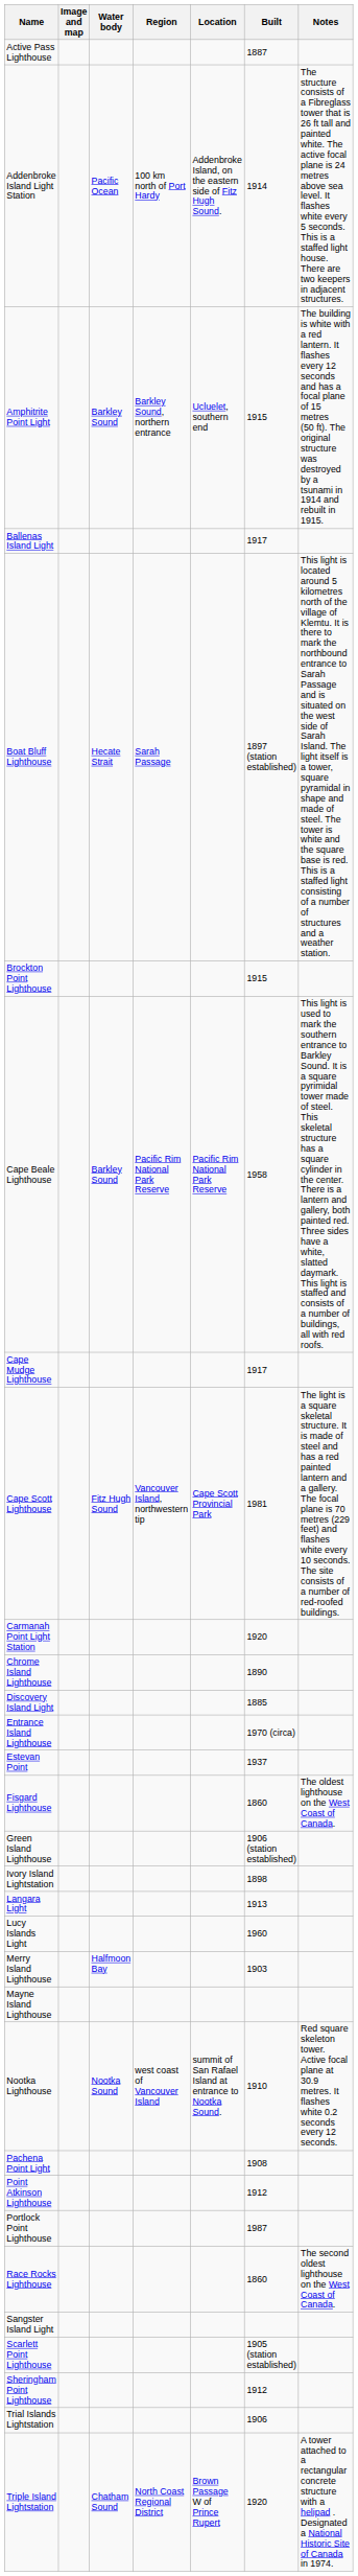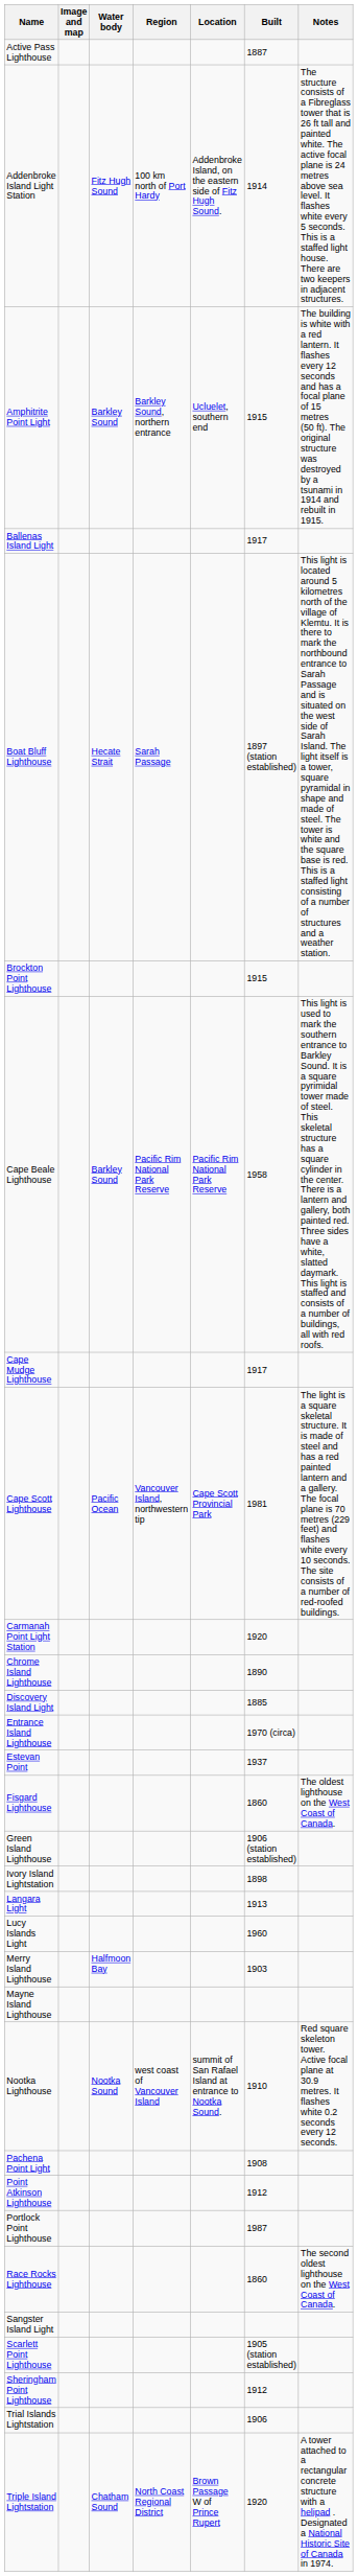 <table class="wikitable sortable">
 <tr>
 <th>Name</th>
 <th class="unsortable">Image<br>and map</th>
 <th>Water body</th>
 <th>Region</th>
 <th>Location</th>
 <th>Built</th>
 <th>Notes</th>
 </tr>
 <tr>
 <td>Active Pass Lighthouse</td>
 <td><br></td>
 <td></td>
 <td></td>
 <td></td>
 <td>1887</td>
 <td></td>
 </tr>
 <tr>
 <td>Addenbroke Island Light Station</td>
 <td><br></td>
-<td><a href='#'>Pacific Ocean</a></td>
+<td><a href='#'>Fitz Hugh Sound</a></td>
 <td>100 km north of <a href='#'>Port Hardy</a></td>
 <td>Addenbroke Island, on the eastern side of <a href='#'>Fitz Hugh Sound</a>. </td>
 <td>1914</td>
 <td>The structure consists of a Fibreglass tower that is 26 ft tall and painted white. The active focal plane is 24 metres above sea level. It flashes white every 5 seconds. This is a staffed light house. There are two keepers in adjacent structures.</td>
 </tr>
 <tr>
 <td><a href='#'>Amphitrite Point Light</a></td>
 <td><br></td>
 <td><a href='#'>Barkley Sound</a></td>
 <td><a href='#'>Barkley Sound</a>, northern entrance</td>
 <td><a href='#'>Ucluelet</a>, southern end</td>
 <td>1915</td>
 <td>The building is white with a red lantern. It flashes every 12 seconds and has a focal plane of 15 metres (50 ft). The original structure was destroyed by a tsunami in 1914 and rebuilt in 1915.</td>
 </tr>
 <tr>
 <td><a href='#'>Ballenas Island Light</a></td>
 <td><br></td>
 <td></td>
 <td></td>
 <td></td>
 <td>1917</td>
 <td></td>
 </tr>
 <tr>
 <td><a href='#'>Boat Bluff Lighthouse</a></td>
 <td><br></td>
 <td><a href='#'>Hecate Strait</a></td>
 <td><a href='#'>Sarah Passage</a></td>
 <td></td>
 <td>1897 (station established)</td>
 <td>This light is located around 5 kilometres north of the village of Klemtu. It is there to mark the northbound entrance to Sarah Passage and is situated on the west side of Sarah Island. The light itself is a tower, square pyramidal in shape and made of steel. The tower is white and the square base is red. This is a staffed light consisting of a number of structures and a weather station.</td>
 </tr>
 <tr>
 <td><a href='#'>Brockton Point Lighthouse</a></td>
 <td><br></td>
 <td></td>
 <td></td>
 <td></td>
 <td>1915</td>
 <td></td>
 </tr>
 <tr>
 <td>Cape Beale Lighthouse</td>
 <td><br></td>
 <td><a href='#'>Barkley Sound</a></td>
 <td><a href='#'>Pacific Rim National Park Reserve</a></td>
 <td><a href='#'>Pacific Rim National Park Reserve</a></td>
 <td>1958</td>
 <td>This light is used to mark the southern entrance to Barkley Sound. It is a square pyrimidal tower made of steel. This skeletal structure has a square cylinder in the center. There is a lantern and gallery, both painted red. Three sides have a white, slatted daymark. This light is staffed and consists of a number of buildings, all with red roofs.</td>
 </tr>
 <tr>
 <td><a href='#'>Cape Mudge Lighthouse</a></td>
 <td><br></td>
 <td></td>
 <td></td>
 <td></td>
 <td>1917</td>
 <td></td>
 </tr>
 <tr>
 <td><a href='#'>Cape Scott Lighthouse</a></td>
 <td><br></td>
-<td><a href='#'>Fitz Hugh Sound</a></td>
+<td><a href='#'>Pacific Ocean</a></td>
 <td><a href='#'>Vancouver Island</a>, northwestern tip</td>
 <td><a href='#'>Cape Scott Provincial Park</a></td>
 <td>1981</td>
 <td>The light is a square skeletal structure. It is made of steel and has a red painted lantern and a gallery. The focal plane is 70 metres (229 feet) and flashes white every 10 seconds. The site consists of a number of red-roofed buildings.</td>
 </tr>
 <tr>
 <td><a href='#'>Carmanah Point Light Station</a></td>
 <td><br></td>
 <td></td>
 <td></td>
 <td></td>
 <td>1920</td>
 <td></td>
 </tr>
 <tr>
 <td><a href='#'>Chrome Island Lighthouse</a></td>
 <td><br></td>
 <td></td>
 <td></td>
 <td></td>
 <td>1890</td>
 <td></td>
 </tr>
 <tr>
 <td><a href='#'>Discovery Island Light</a></td>
 <td><br></td>
 <td></td>
 <td></td>
 <td></td>
 <td>1885</td>
 <td></td>
 </tr>
 <tr>
 <td><a href='#'>Entrance Island Lighthouse</a></td>
 <td><br></td>
 <td></td>
 <td></td>
 <td></td>
 <td>1970 (circa)</td>
 <td></td>
 </tr>
 <tr>
 <td><a href='#'>Estevan Point</a></td>
 <td><br></td>
 <td></td>
 <td></td>
 <td></td>
 <td>1937</td>
 <td></td>
 </tr>
 <tr>
 <td><a href='#'>Fisgard Lighthouse</a></td>
 <td><br></td>
 <td></td>
 <td></td>
 <td></td>
 <td>1860</td>
 <td>The oldest lighthouse on the <a href='#'>West Coast of Canada</a>.</td>
 </tr>
 <tr>
 <td>Green Island Lighthouse</td>
 <td><br></td>
 <td></td>
 <td></td>
 <td></td>
 <td>1906 (station established)</td>
 <td></td>
 </tr>
 <tr>
 <td>Ivory Island Lightstation</td>
 <td><br></td>
 <td></td>
 <td></td>
 <td></td>
 <td>1898</td>
 <td></td>
 </tr>
 <tr>
 <td><a href='#'>Langara Light</a></td>
 <td><br></td>
 <td></td>
 <td></td>
 <td></td>
 <td>1913</td>
 <td></td>
 </tr>
 <tr>
 <td>Lucy Islands Light</td>
 <td><br></td>
 <td></td>
 <td></td>
 <td></td>
 <td>1960</td>
 <td></td>
 </tr>
 <tr>
 <td>Merry Island Lighthouse</td>
 <td></td>
 <td><a href='#'>Halfmoon Bay</a><br><br></td>
 <td></td>
 <td></td>
 <td>1903</td>
 <td></td>
 </tr>
 <tr>
 <td>Mayne Island Lighthouse</td>
 <td><br></td>
 <td></td>
 <td></td>
 <td></td>
 <td></td>
 <td></td>
 </tr>
 <tr>
 <td>Nootka Lighthouse</td>
 <td><br></td>
 <td><a href='#'>Nootka Sound</a></td>
 <td>west coast of <a href='#'>Vancouver Island</a></td>
 <td>summit of San Rafael Island at entrance to <a href='#'>Nootka Sound</a>. </td>
 <td>1910</td>
 <td>Red square skeleton tower. Active focal plane at 30.9 metres. It flashes white 0.2 seconds every 12 seconds.</td>
 </tr>
 <tr>
 <td><a href='#'>Pachena Point Light</a></td>
 <td><br></td>
 <td></td>
 <td></td>
 <td></td>
 <td>1908</td>
 <td></td>
 </tr>
 <tr>
 <td><a href='#'>Point Atkinson Lighthouse</a></td>
 <td><br></td>
 <td></td>
 <td></td>
 <td></td>
 <td>1912</td>
 <td></td>
 </tr>
 <tr>
 <td>Portlock Point Lighthouse</td>
 <td><br></td>
 <td></td>
 <td></td>
 <td></td>
 <td>1987</td>
 <td></td>
 </tr>
 <tr>
 <td><a href='#'>Race Rocks Lighthouse</a></td>
 <td><br></td>
 <td></td>
 <td></td>
 <td></td>
 <td>1860</td>
 <td>The second oldest lighthouse on the <a href='#'>West Coast of Canada</a>.</td>
 </tr>
 <tr>
 <td>Sangster Island Light</td>
 <td><br></td>
 <td></td>
 <td></td>
 <td></td>
 <td></td>
 <td></td>
 </tr>
 <tr>
 <td><a href='#'>Scarlett Point Lighthouse</a></td>
 <td><br></td>
 <td></td>
 <td></td>
 <td></td>
 <td>1905 (station established)</td>
 <td></td>
 </tr>
 <tr>
 <td><a href='#'>Sheringham Point Lighthouse</a></td>
 <td><br></td>
 <td></td>
 <td></td>
 <td></td>
 <td>1912</td>
 <td></td>
 </tr>
 <tr>
 <td>Trial Islands Lightstation</td>
 <td><br></td>
 <td></td>
 <td></td>
 <td></td>
 <td>1906</td>
 <td></td>
 </tr>
 <tr>
 <td><a href='#'>Triple Island Lightstation</a></td>
 <td><br></td>
 <td><a href='#'>Chatham Sound</a></td>
 <td><a href='#'>North Coast Regional District</a></td>
 <td><a href='#'>Brown Passage</a><br>  W of<br> <a href='#'>Prince Rupert</a></td>
 <td>1920</td>
 <td>A  tower attached to a rectangular concrete structure with a  <a href='#'>helipad</a> . Designated a <a href='#'>National Historic Site of Canada</a> in 1974.</td>
 </tr>
 </table>
